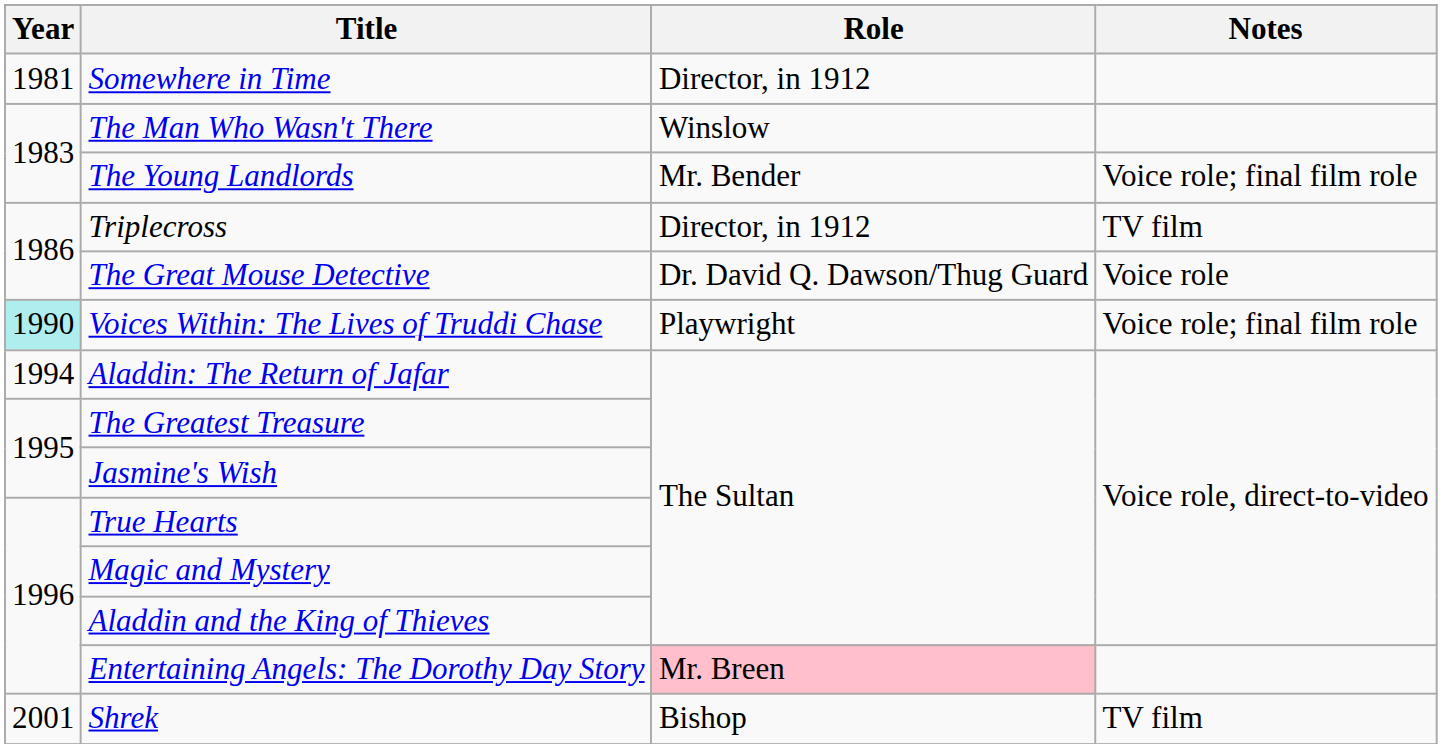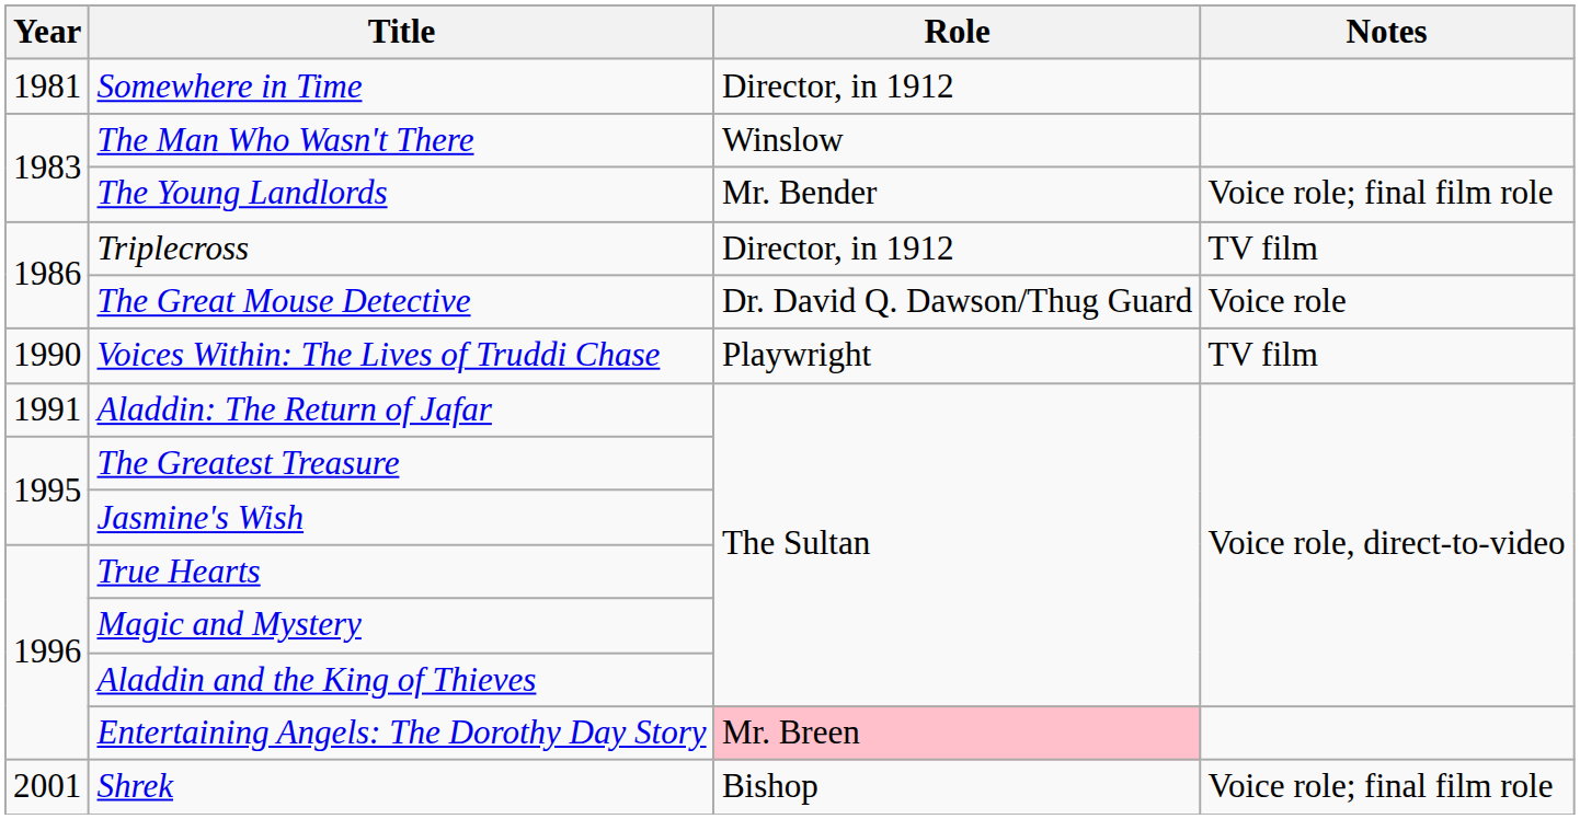 <table class="wikitable">
 <tr>
 <th>Year</th>
 <th>Title</th>
 <th>Role</th>
 <th>Notes</th>
 </tr>
 <tr>
 <td>1981</td>
 <td><em><a href='#'>Somewhere in Time</a></em></td>
 <td>Director, in 1912</td>
 <td></td>
 </tr>
 <tr>
 <td rowspan="2">1983</td>
 <td><em><a href='#'>The Man Who Wasn't There</a></em></td>
 <td>Winslow</td>
 <td></td>
 </tr>
 <tr>
 <td><em><a href='#'>The Young Landlords</a></em></td>
 <td>Mr. Bender</td>
 <td>Voice role; final film role</td>
 </tr>
 <tr>
 <td rowspan="2">1986</td>
 <td><em>Triplecross</em></td>
 <td>Director, in 1912</td>
 <td>TV film</td>
 </tr>
 <tr>
 <td><em><a href='#'>The Great Mouse Detective</a></em></td>
 <td>Dr. David Q. Dawson/Thug Guard</td>
 <td>Voice role</td>
 </tr>
 <tr>
-<td style="background: paleturquoise;">1990</td>
+<td>1990</td>
 <td><em><a href='#'>Voices Within: The Lives of Truddi Chase</a></em></td>
 <td>Playwright</td>
-<td>Voice role; final film role</td>
+<td>TV film</td>
 </tr>
 <tr>
-<td>1994</td>
+<td>1991</td>
 <td><em><a href='#'>Aladdin: The Return of Jafar</a></em></td>
 <td rowspan="6">The Sultan</td>
 <td rowspan="6">Voice role, direct-to-video</td>
 </tr>
 <tr>
 <td rowspan="2">1995</td>
 <td><em><a href='#'>The Greatest Treasure</a></em></td>
 </tr>
 <tr>
 <td><em><a href='#'>Jasmine's Wish</a></em></td>
 </tr>
 <tr>
 <td rowspan="4">1996</td>
 <td><em><a href='#'>True Hearts</a></em></td>
 </tr>
 <tr>
 <td><em><a href='#'>Magic and Mystery</a></em></td>
 </tr>
 <tr>
 <td><em><a href='#'>Aladdin and the King of Thieves</a></em></td>
 </tr>
 <tr>
 <td><em><a href='#'>Entertaining Angels: The Dorothy Day Story</a></em></td>
 <td style="background: pink;">Mr. Breen</td>
 <td></td>
 </tr>
 <tr>
 <td>2001</td>
 <td><em><a href='#'>Shrek</a></em></td>
 <td>Bishop</td>
-<td>TV film</td>
+<td>Voice role; final film role</td>
 </tr>
 </table>
